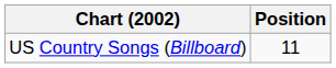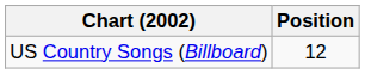 <table class="wikitable sortable">
 <tr>
 <th scope="col">Chart (2002)</th>
 <th scope="col">Position</th>
 </tr>
 <tr>
 <td>US <a href='#'>Country Songs</a> (<em><a href='#'>Billboard</a></em>)</td>
-<td align="center">11</td>
+<td align="center">12</td>
 </tr>
 </table>
